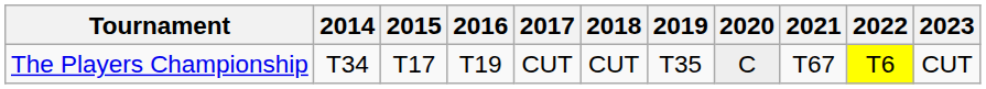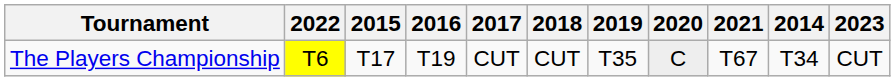 <table class="wikitable" style="font-size:95%;text-align:center;">
 <tr>
 <th>Tournament</th>
-<th>2014</th>
+<th>2022</th>
 <th>2015</th>
 <th>2016</th>
 <th>2017</th>
 <th>2018</th>
 <th>2019</th>
 <th>2020</th>
 <th>2021</th>
-<th>2022</th>
+<th>2014</th>
 <th>2023</th>
 </tr>
 <tr>
 <td align=left><a href='#'>The Players Championship</a></td>
-<td>T34</td>
+<td style="background:yellow;">T6</td>
 <td>T17</td>
 <td>T19</td>
 <td>CUT</td>
 <td>CUT</td>
 <td>T35</td>
 <td style="background:#eeeeee;">C</td>
 <td>T67</td>
-<td style="background:yellow;">T6</td>
+<td>T34</td>
 <td>CUT</td>
 </tr>
 </table>
